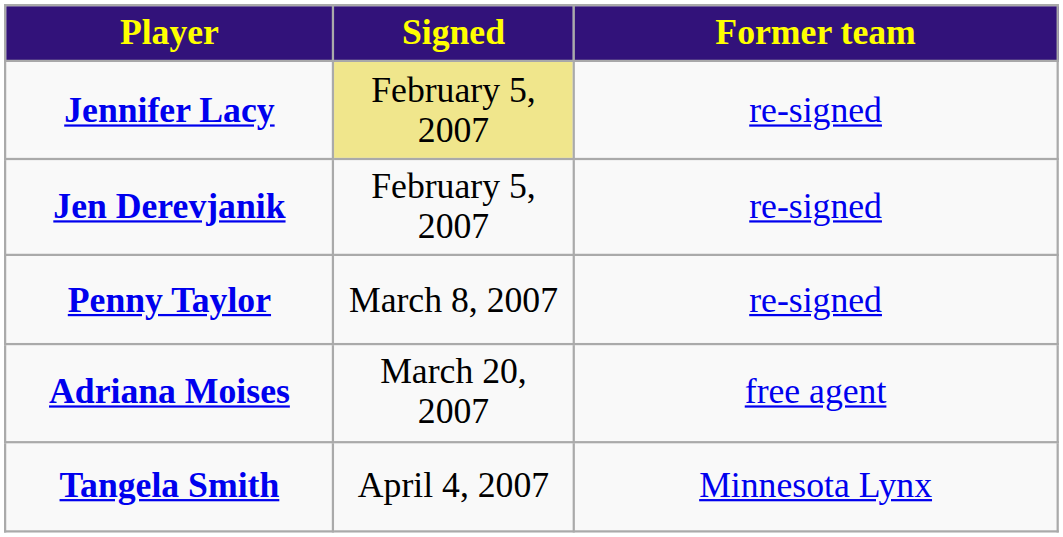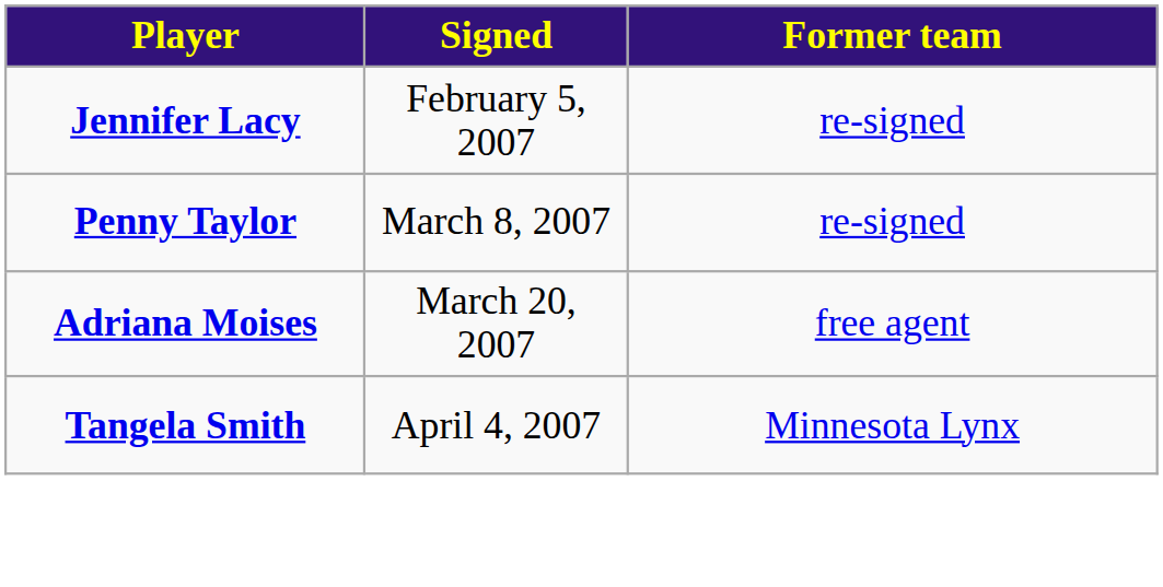 <table class="wikitable" style="text-align: center">
 <tr style="color:#ff0; text-align:center; background:#ddd; background:#32127a;">
 <td style="width:140px;"><strong>Player</strong></td>
 <td style="width:100px;"><strong>Signed</strong></td>
 <td style="width:210px;"><strong>Former team</strong></td>
 </tr>
 <tr style="height:40px">
 <td><strong><a href='#'>Jennifer Lacy</a></strong></td>
-<td style="background: khaki;">February 5, 2007</td>
-<td><a href='#'>re-signed</a></td>
-</tr>
-<tr style="height:40px">
-<td><strong><a href='#'>Jen Derevjanik</a></strong></td>
 <td>February 5, 2007</td>
 <td><a href='#'>re-signed</a></td>
 </tr>
 <tr style="height:40px">
 <td><strong><a href='#'>Penny Taylor</a></strong></td>
 <td>March 8, 2007</td>
 <td><a href='#'>re-signed</a></td>
 </tr>
 <tr style="height:40px">
 <td><strong><a href='#'>Adriana Moises</a></strong></td>
 <td>March 20, 2007</td>
 <td><a href='#'>free agent</a></td>
 </tr>
 <tr style="height:40px">
 <td><strong><a href='#'>Tangela Smith</a></strong></td>
 <td>April 4, 2007</td>
 <td><a href='#'>Minnesota Lynx</a></td>
 </tr>
 </table>
